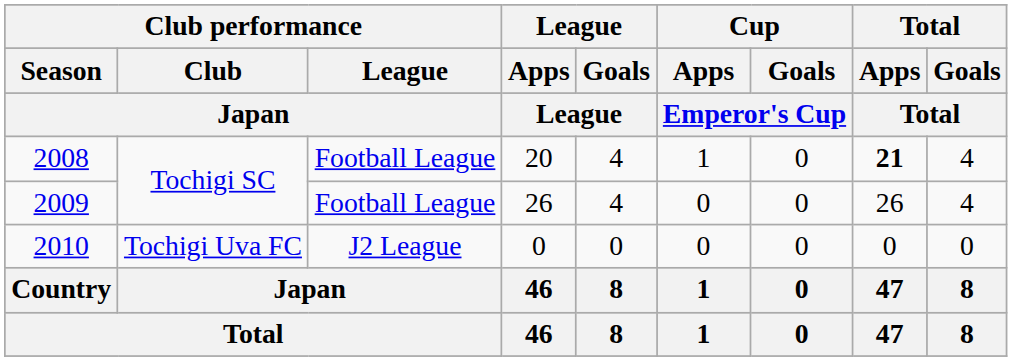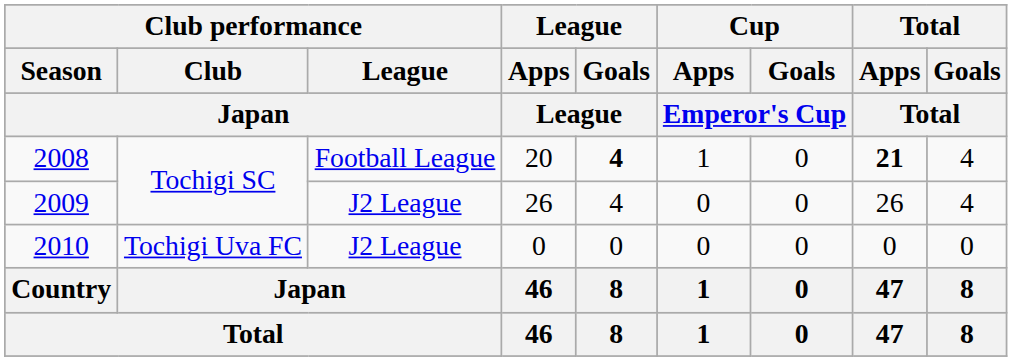 <table class="wikitable" style="text-align:center;">
 <tr>
 <th colspan=3>Club performance</th>
 <th colspan=2>League</th>
 <th colspan=2>Cup</th>
 <th colspan=2>Total</th>
 </tr>
 <tr>
 <th>Season</th>
 <th>Club</th>
 <th>League</th>
 <th>Apps</th>
 <th>Goals</th>
 <th>Apps</th>
 <th>Goals</th>
 <th>Apps</th>
 <th>Goals</th>
 </tr>
 <tr>
 <th colspan=3>Japan</th>
 <th colspan=2>League</th>
 <th colspan=2><a href='#'>Emperor's Cup</a></th>
 <th colspan=2>Total</th>
 </tr>
 <tr>
 <td><a href='#'>2008</a></td>
 <td rowspan="2"><a href='#'>Tochigi SC</a></td>
 <td><a href='#'>Football League</a></td>
 <td>20</td>
-<td>4</td>
+<td><strong>4</strong></td>
 <td>1</td>
 <td>0</td>
 <td><strong>21</strong></td>
 <td>4</td>
 </tr>
 <tr>
 <td><a href='#'>2009</a></td>
-<td><a href='#'>Football League</a></td>
+<td><a href='#'>J2 League</a></td>
 <td>26</td>
 <td>4</td>
 <td>0</td>
 <td>0</td>
 <td>26</td>
 <td>4</td>
 </tr>
 <tr>
 <td><a href='#'>2010</a></td>
 <td><a href='#'>Tochigi Uva FC</a></td>
 <td><a href='#'>J2 League</a></td>
 <td>0</td>
 <td>0</td>
 <td>0</td>
 <td>0</td>
 <td>0</td>
 <td>0</td>
 </tr>
 <tr>
 <th rowspan=1>Country</th>
 <th colspan=2>Japan</th>
 <th>46</th>
 <th>8</th>
 <th>1</th>
 <th>0</th>
 <th>47</th>
 <th>8</th>
 </tr>
 <tr>
 <th colspan=3>Total</th>
 <th>46</th>
 <th>8</th>
 <th>1</th>
 <th>0</th>
 <th>47</th>
 <th>8</th>
 </tr>
 </table>
